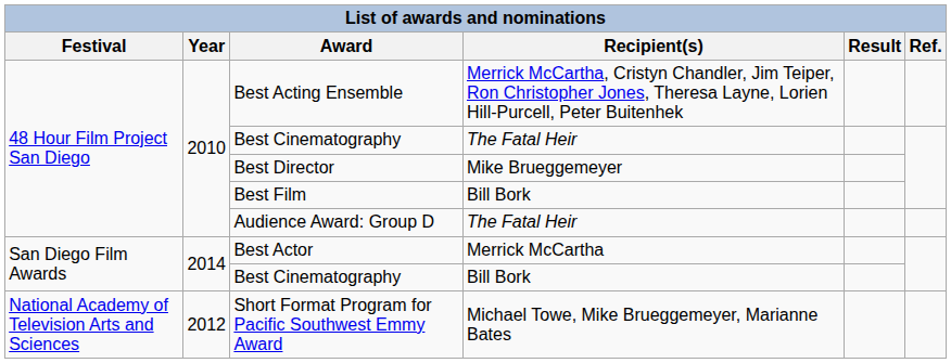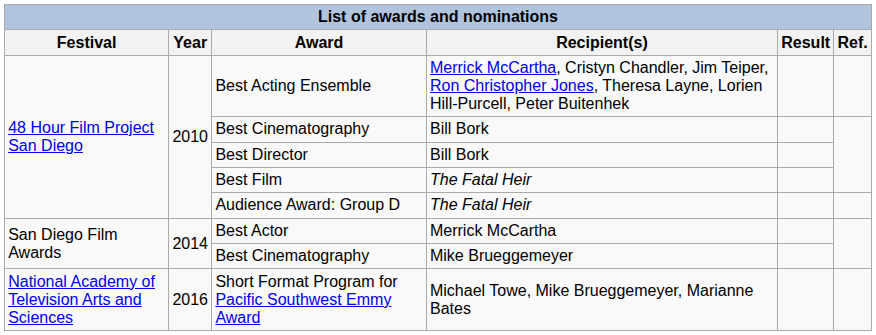 <table class="wikitable">
 <tr>
 <th colspan="6" style="background:#B0C4DE;">List of awards and nominations</th>
 </tr>
 <tr>
 <th>Festival</th>
 <th>Year</th>
 <th>Award</th>
 <th>Recipient(s)</th>
 <th>Result</th>
 <th>Ref.</th>
 </tr>
 <tr>
 <td rowspan="5"><a href='#'>48 Hour Film Project San Diego</a></td>
 <td rowspan="5">2010</td>
 <td>Best Acting Ensemble</td>
 <td><a href='#'>Merrick McCartha</a>, Cristyn Chandler, Jim Teiper, <a href='#'>Ron Christopher Jones</a>, Theresa Layne, Lorien Hill-Purcell, Peter Buitenhek</td>
 <td></td>
 <td></td>
 </tr>
 <tr>
 <td>Best Cinematography</td>
-<td><em>The Fatal Heir</em></td>
+<td>Bill Bork</td>
 <td></td>
 <td rowspan="3"></td>
 </tr>
 <tr>
 <td>Best Director</td>
-<td>Mike Brueggemeyer</td>
+<td>Bill Bork</td>
 <td></td>
 </tr>
 <tr>
 <td>Best Film</td>
-<td>Bill Bork</td>
+<td><em>The Fatal Heir</em></td>
 <td></td>
 </tr>
 <tr>
 <td>Audience Award: Group D</td>
 <td><em>The Fatal Heir</em></td>
 <td></td>
 <td></td>
 </tr>
 <tr>
 <td rowspan="2">San Diego Film Awards</td>
 <td rowspan="2">2014</td>
 <td>Best Actor</td>
 <td>Merrick McCartha</td>
 <td></td>
 <td rowspan="2"></td>
 </tr>
 <tr>
 <td>Best Cinematography</td>
-<td>Bill Bork</td>
+<td>Mike Brueggemeyer</td>
 <td></td>
 </tr>
 <tr>
 <td><a href='#'>National Academy of Television Arts and Sciences</a></td>
-<td>2012</td>
+<td>2016</td>
 <td>Short Format Program for <a href='#'>Pacific Southwest Emmy Award</a></td>
 <td>Michael Towe, Mike Brueggemeyer, Marianne Bates</td>
 <td></td>
 <td></td>
 </tr>
 </table>
